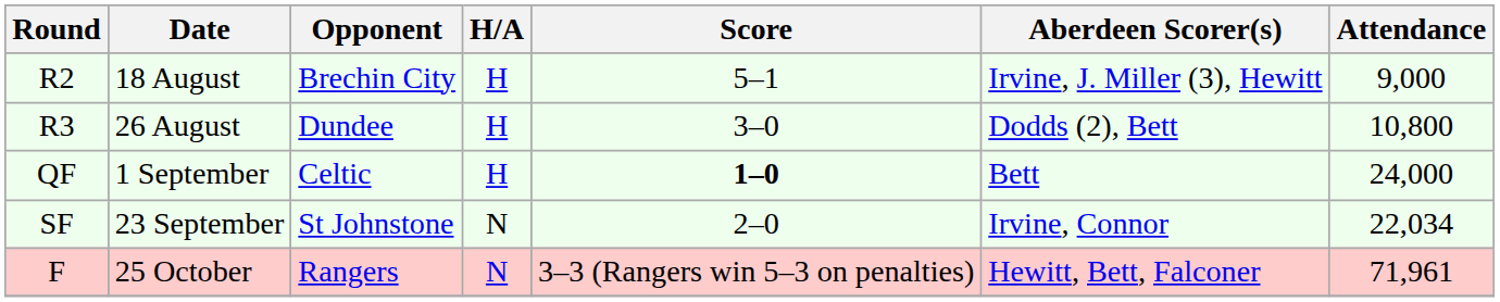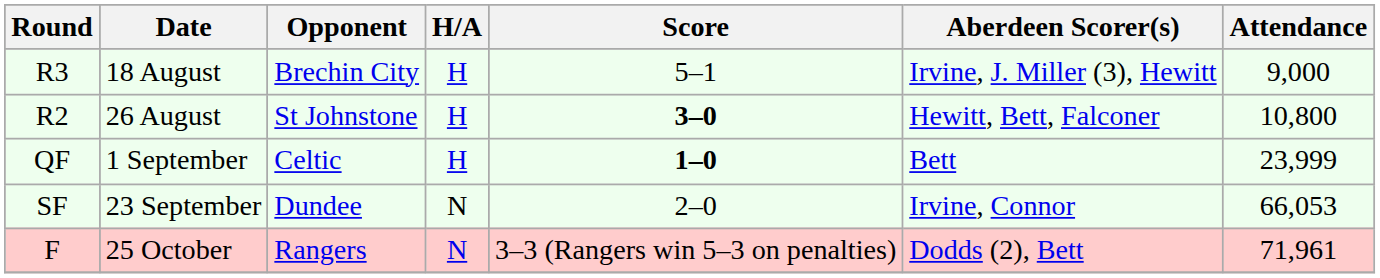 <table class="wikitable" style="text-align:center">
 <tr>
 <th>Round</th>
 <th>Date</th>
 <th>Opponent</th>
 <th>H/A</th>
 <th>Score</th>
 <th>Aberdeen Scorer(s)</th>
 <th>Attendance</th>
 </tr>
 <tr bgcolor=#EEFFEE>
-<td>R2</td>
+<td>R3</td>
 <td align=left>18 August</td>
 <td align=left><a href='#'>Brechin City</a></td>
 <td><a href='#'>H</a></td>
 <td>5–1</td>
 <td align=left><a href='#'>Irvine</a>, <a href='#'>J. Miller</a> (3), <a href='#'>Hewitt</a></td>
 <td>9,000</td>
 </tr>
 <tr bgcolor=#EEFFEE>
-<td>R3</td>
+<td>R2</td>
 <td align=left>26 August</td>
-<td align=left><a href='#'>Dundee</a></td>
+<td align=left><a href='#'>St Johnstone</a></td>
 <td><a href='#'>H</a></td>
-<td>3–0</td>
-<td align=left><a href='#'>Dodds</a> (2), <a href='#'>Bett</a></td>
+<td><strong>3–0</strong></td>
+<td align=left><a href='#'>Hewitt</a>, <a href='#'>Bett</a>, <a href='#'>Falconer</a></td>
 <td>10,800</td>
 </tr>
 <tr bgcolor=#EEFFEE>
 <td>QF</td>
 <td align=left>1 September</td>
 <td align=left><a href='#'>Celtic</a></td>
 <td><a href='#'>H</a></td>
 <td><strong>1–0</strong></td>
 <td align=left><a href='#'>Bett</a></td>
-<td>24,000</td>
+<td>23,999</td>
 </tr>
 <tr bgcolor=#EEFFEE>
 <td>SF</td>
 <td align=left>23 September</td>
-<td align=left><a href='#'>St Johnstone</a></td>
+<td align=left><a href='#'>Dundee</a></td>
 <td>N</td>
 <td>2–0</td>
 <td align=left><a href='#'>Irvine</a>, <a href='#'>Connor</a></td>
-<td>22,034</td>
+<td>66,053</td>
 </tr>
 <tr bgcolor=FFCCCC>
 <td>F</td>
 <td align=left>25 October</td>
 <td align=left><a href='#'>Rangers</a></td>
 <td><a href='#'>N</a></td>
 <td>3–3 (Rangers win 5–3 on penalties)</td>
-<td align=left><a href='#'>Hewitt</a>, <a href='#'>Bett</a>, <a href='#'>Falconer</a></td>
+<td align=left><a href='#'>Dodds</a> (2), <a href='#'>Bett</a></td>
 <td>71,961</td>
 </tr>
 <tr>
 </tr>
 </table>
